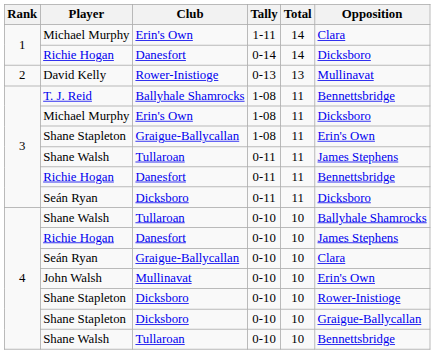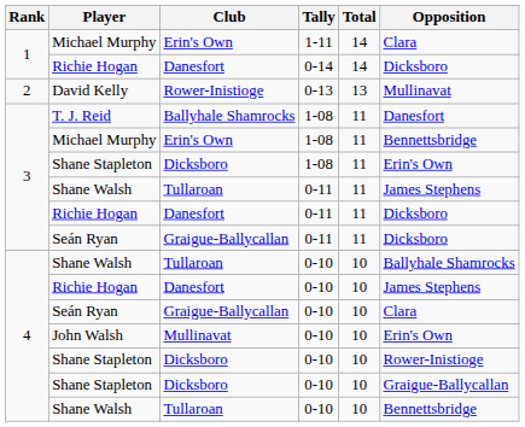 <table class="wikitable">
 <tr>
 <th>Rank</th>
 <th>Player</th>
 <th>Club</th>
 <th>Tally</th>
 <th>Total</th>
 <th>Opposition</th>
 </tr>
 <tr>
 <td rowspan="2" style="text-align:center;">1</td>
 <td>Michael Murphy</td>
 <td><a href='#'>Erin's Own</a></td>
 <td align=center>1-11</td>
 <td align=center>14</td>
 <td><a href='#'>Clara</a></td>
 </tr>
 <tr>
 <td><a href='#'>Richie Hogan</a></td>
 <td><a href='#'>Danesfort</a></td>
 <td align=center>0-14</td>
 <td align=center>14</td>
 <td><a href='#'>Dicksboro</a></td>
 </tr>
 <tr>
 <td rowspan="1" style="text-align:center;">2</td>
 <td>David Kelly</td>
 <td><a href='#'>Rower-Inistioge</a></td>
 <td align=center>0-13</td>
 <td align=center>13</td>
 <td><a href='#'>Mullinavat</a></td>
 </tr>
 <tr>
 <td rowspan="6" style="text-align:center;">3</td>
 <td><a href='#'>T. J. Reid</a></td>
 <td><a href='#'>Ballyhale Shamrocks</a></td>
 <td align=center>1-08</td>
 <td align=center>11</td>
-<td><a href='#'>Bennettsbridge</a></td>
+<td><a href='#'>Danesfort</a></td>
 </tr>
 <tr>
 <td>Michael Murphy</td>
 <td><a href='#'>Erin's Own</a></td>
 <td align=center>1-08</td>
 <td align=center>11</td>
-<td><a href='#'>Dicksboro</a></td>
+<td><a href='#'>Bennettsbridge</a></td>
 </tr>
 <tr>
 <td>Shane Stapleton</td>
-<td><a href='#'>Graigue-Ballycallan</a></td>
+<td><a href='#'>Dicksboro</a></td>
 <td align=center>1-08</td>
 <td align=center>11</td>
 <td><a href='#'>Erin's Own</a></td>
 </tr>
 <tr>
 <td>Shane Walsh</td>
 <td><a href='#'>Tullaroan</a></td>
 <td align=center>0-11</td>
 <td align=center>11</td>
 <td><a href='#'>James Stephens</a></td>
 </tr>
 <tr>
 <td><a href='#'>Richie Hogan</a></td>
 <td><a href='#'>Danesfort</a></td>
 <td align=center>0-11</td>
 <td align=center>11</td>
-<td><a href='#'>Bennettsbridge</a></td>
+<td><a href='#'>Dicksboro</a></td>
 </tr>
 <tr>
 <td>Seán Ryan</td>
-<td><a href='#'>Dicksboro</a></td>
+<td><a href='#'>Graigue-Ballycallan</a></td>
 <td align=center>0-11</td>
 <td align=center>11</td>
 <td><a href='#'>Dicksboro</a></td>
 </tr>
 <tr>
 <td rowspan="7" style="text-align:center;">4</td>
 <td>Shane Walsh</td>
 <td><a href='#'>Tullaroan</a></td>
 <td align=center>0-10</td>
 <td align=center>10</td>
 <td><a href='#'>Ballyhale Shamrocks</a></td>
 </tr>
 <tr>
 <td><a href='#'>Richie Hogan</a></td>
 <td><a href='#'>Danesfort</a></td>
 <td align=center>0-10</td>
 <td align=center>10</td>
 <td><a href='#'>James Stephens</a></td>
 </tr>
 <tr>
 <td>Seán Ryan</td>
 <td><a href='#'>Graigue-Ballycallan</a></td>
 <td align=center>0-10</td>
 <td align=center>10</td>
 <td><a href='#'>Clara</a></td>
 </tr>
 <tr>
 <td>John Walsh</td>
 <td><a href='#'>Mullinavat</a></td>
 <td align=center>0-10</td>
 <td align=center>10</td>
 <td><a href='#'>Erin's Own</a></td>
 </tr>
 <tr>
 <td>Shane Stapleton</td>
 <td><a href='#'>Dicksboro</a></td>
 <td align=center>0-10</td>
 <td align=center>10</td>
 <td><a href='#'>Rower-Inistioge</a></td>
 </tr>
 <tr>
 <td>Shane Stapleton</td>
 <td><a href='#'>Dicksboro</a></td>
 <td align=center>0-10</td>
 <td align=center>10</td>
 <td><a href='#'>Graigue-Ballycallan</a></td>
 </tr>
 <tr>
 <td>Shane Walsh</td>
 <td><a href='#'>Tullaroan</a></td>
 <td align=center>0-10</td>
 <td align=center>10</td>
 <td><a href='#'>Bennettsbridge</a></td>
 </tr>
 </table>
